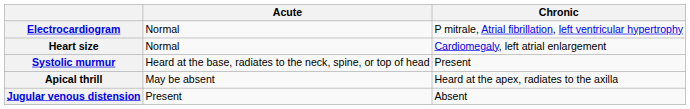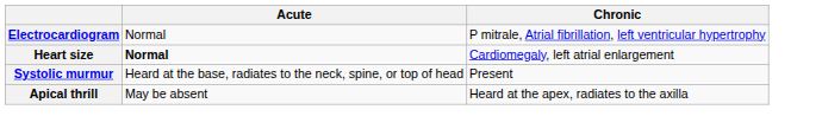 <table class="wikitable">
 <tr>
 <th></th>
 <th scope="col">Acute</th>
 <th scope="col">Chronic</th>
 </tr>
 <tr>
 <th scope="row"><a href='#'>Electrocardiogram</a></th>
 <td>Normal</td>
 <td>P mitrale, <a href='#'>Atrial fibrillation</a>, <a href='#'>left ventricular hypertrophy</a></td>
 </tr>
 <tr>
 <th scope="row">Heart size</th>
-<td>Normal</td>
+<td><strong>Normal</strong></td>
 <td><a href='#'>Cardiomegaly</a>, left atrial enlargement</td>
 </tr>
 <tr>
 <th scope="row"><a href='#'>Systolic murmur</a></th>
 <td>Heard at the base, radiates to the neck, spine, or top of head</td>
 <td>Present</td>
 </tr>
 <tr>
 <th scope="row">Apical thrill</th>
 <td>May be absent</td>
 <td>Heard at the apex, radiates to the axilla</td>
 </tr>
-<tr>
-<th scope="row"><a href='#'>Jugular venous distension</a></th>
-<td>Present</td>
-<td>Absent</td>
-</tr>
 </table>
